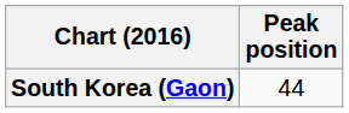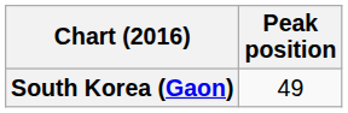 <table class="wikitable plainrowheaders" style="text-align:center">
 <tr>
 <th scope="col">Chart (2016)</th>
 <th scope="col">Peak<br>position</th>
 </tr>
 <tr>
 <th scope="row">South Korea (<a href='#'>Gaon</a>)</th>
-<td>44</td>
+<td>49</td>
 </tr>
 </table>
